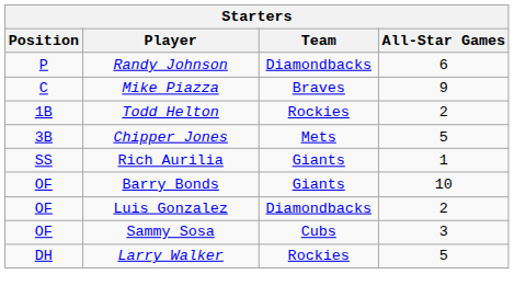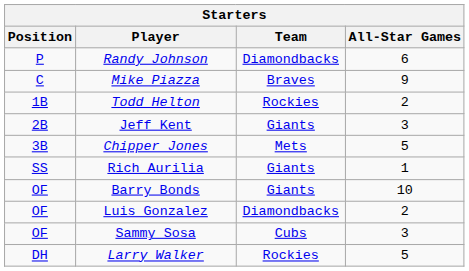 <table class="wikitable" style="font-size: 100%; text-align:right;">
 <tr>
 <th colspan="4">Starters</th>
 </tr>
 <tr>
 <th>Position</th>
 <th width="150">Player</th>
 <th width="100">Team</th>
 <th>All-Star Games</th>
 </tr>
 <tr>
 <td align="center"><a href='#'>P</a></td>
 <td align="center"><em><a href='#'>Randy Johnson</a></em></td>
 <td align="center"><a href='#'>Diamondbacks</a></td>
 <td align="center">6</td>
 </tr>
 <tr>
 <td align="center"><a href='#'>C</a></td>
 <td align="center"><em><a href='#'>Mike Piazza</a></em></td>
 <td align="center"><a href='#'>Braves</a></td>
 <td align="center">9</td>
 </tr>
 <tr>
 <td align="center"><a href='#'>1B</a></td>
 <td align="center"><em><a href='#'>Todd Helton</a></em></td>
 <td align="center"><a href='#'>Rockies</a></td>
 <td align="center">2</td>
+</tr>
+<tr>
+<td align="center"><a href='#'>2B</a></td>
+<td align="center"><a href='#'>Jeff Kent</a></td>
+<td align="center"><a href='#'>Giants</a></td>
+<td align="center">3</td>
 </tr>
 <tr>
 <td align="center"><a href='#'>3B</a></td>
 <td align="center"><em><a href='#'>Chipper Jones</a></em></td>
 <td align="center"><a href='#'>Mets</a></td>
 <td align="center">5</td>
 </tr>
 <tr>
 <td align="center"><a href='#'>SS</a></td>
 <td align="center"><a href='#'>Rich Aurilia</a></td>
 <td align="center"><a href='#'>Giants</a></td>
 <td align="center">1</td>
 </tr>
 <tr>
 <td align="center"><a href='#'>OF</a></td>
 <td align="center"><a href='#'>Barry Bonds</a></td>
 <td align="center"><a href='#'>Giants</a></td>
 <td align="center">10</td>
 </tr>
 <tr>
 <td align="center"><a href='#'>OF</a></td>
 <td align="center"><a href='#'>Luis Gonzalez</a></td>
 <td align="center"><a href='#'>Diamondbacks</a></td>
 <td align="center">2</td>
 </tr>
 <tr>
 <td align="center"><a href='#'>OF</a></td>
 <td align="center"><a href='#'>Sammy Sosa</a></td>
 <td align="center"><a href='#'>Cubs</a></td>
 <td align="center">3</td>
 </tr>
 <tr>
 <td align="center"><a href='#'>DH</a></td>
 <td align="center"><em><a href='#'>Larry Walker</a></em></td>
 <td align="center"><a href='#'>Rockies</a></td>
 <td align="center">5</td>
 </tr>
 </table>
